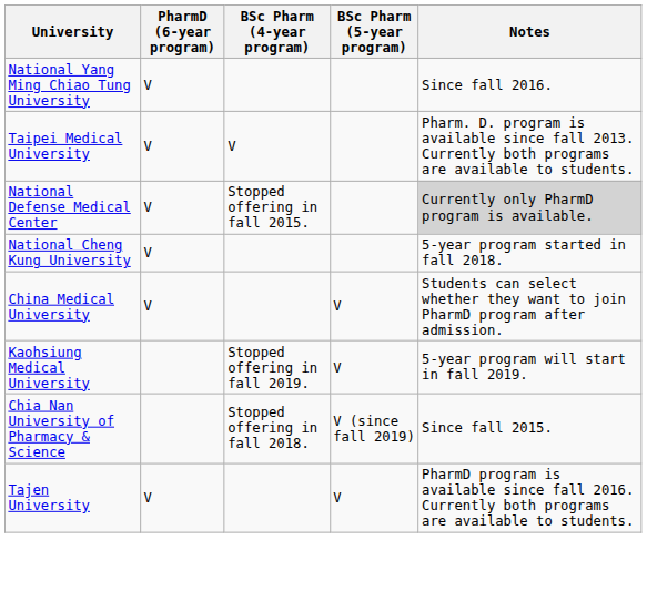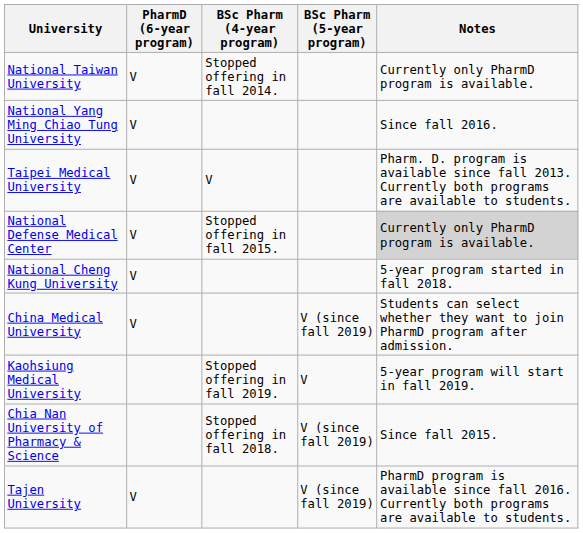 <table class="wikitable sortable">
 <tr>
 <th>University</th>
 <th>PharmD<br>(6-year program)</th>
 <th>BSc Pharm<br>(4-year program)</th>
 <th>BSc Pharm<br>(5-year program)</th>
 <th>Notes</th>
+</tr>
+<tr>
+<td><a href='#'>National Taiwan University</a></td>
+<td>V</td>
+<td>Stopped offering in fall 2014.</td>
+<td></td>
+<td>Currently only PharmD program is available.</td>
 </tr>
 <tr>
 <td><a href='#'>National Yang Ming Chiao Tung University</a></td>
 <td>V</td>
 <td></td>
 <td></td>
 <td>Since fall 2016.</td>
 </tr>
 <tr>
 <td><a href='#'>Taipei Medical University</a></td>
 <td>V</td>
 <td>V</td>
 <td></td>
 <td>Pharm. D. program is available since fall 2013. Currently both programs are available to students.</td>
 </tr>
 <tr>
 <td><a href='#'>National Defense Medical Center</a></td>
 <td>V</td>
 <td>Stopped offering in fall 2015.</td>
 <td></td>
 <td style="background: lightgrey;">Currently only PharmD program is available.</td>
 </tr>
 <tr>
 <td><a href='#'>National Cheng Kung University</a></td>
 <td>V</td>
 <td></td>
 <td></td>
 <td>5-year program started in fall 2018.</td>
 </tr>
 <tr>
 <td><a href='#'>China Medical University</a></td>
 <td>V</td>
 <td></td>
-<td>V</td>
+<td>V (since fall 2019)</td>
 <td>Students can select whether they want to join PharmD program after admission.</td>
 </tr>
 <tr>
 <td><a href='#'>Kaohsiung Medical University</a></td>
 <td></td>
 <td>Stopped offering in fall 2019.</td>
 <td>V</td>
 <td>5-year program will start in fall 2019.</td>
 </tr>
 <tr>
 <td><a href='#'>Chia Nan University of Pharmacy & Science</a></td>
 <td></td>
 <td>Stopped offering in fall 2018.</td>
 <td>V (since fall 2019)</td>
 <td>Since fall 2015.</td>
 </tr>
 <tr>
 <td><a href='#'>Tajen University</a></td>
 <td>V</td>
 <td></td>
-<td>V</td>
+<td>V (since fall 2019)</td>
 <td>PharmD program is available since fall 2016. Currently both programs are available to students.</td>
 </tr>
 </table>
